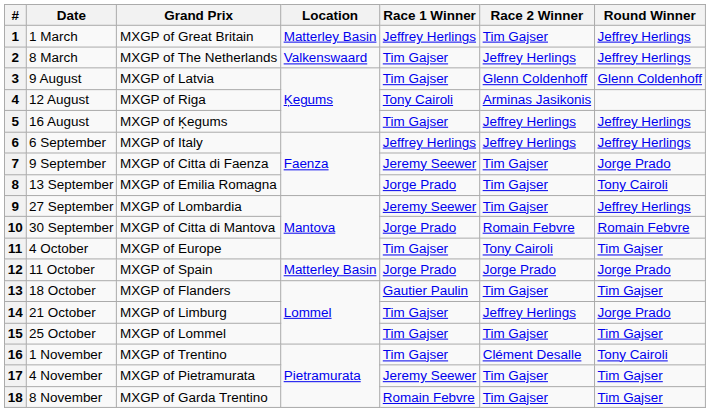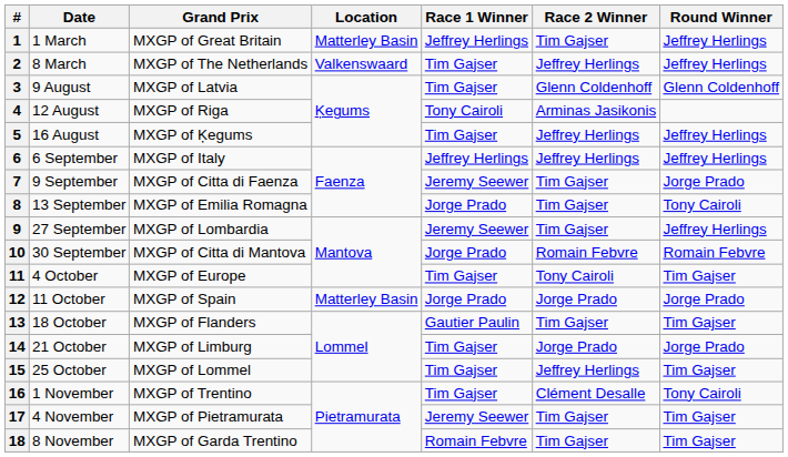 <table class="wikitable" style="font-size: 85%;">
 <tr>
 <th>#</th>
 <th>Date</th>
 <th>Grand Prix</th>
 <th>Location</th>
 <th>Race 1 Winner</th>
 <th>Race 2 Winner</th>
 <th>Round Winner</th>
 </tr>
 <tr>
 <th>1</th>
 <td>1 March</td>
 <td> MXGP of Great Britain</td>
 <td style="white-space: nowrap;"><a href='#'>Matterley Basin</a></td>
 <td> <a href='#'>Jeffrey Herlings</a></td>
 <td> <a href='#'>Tim Gajser</a></td>
 <td> <a href='#'>Jeffrey Herlings</a></td>
 </tr>
 <tr>
 <th>2</th>
 <td>8 March</td>
 <td style="white-space: nowrap;"> MXGP of The Netherlands</td>
 <td><a href='#'>Valkenswaard</a></td>
 <td> <a href='#'>Tim Gajser</a></td>
 <td> <a href='#'>Jeffrey Herlings</a></td>
 <td> <a href='#'>Jeffrey Herlings</a></td>
 </tr>
 <tr>
 <th>3</th>
 <td>9 August</td>
 <td> MXGP of Latvia</td>
 <td rowspan=3><a href='#'>Ķegums</a></td>
 <td> <a href='#'>Tim Gajser</a></td>
 <td style="white-space: nowrap;"> <a href='#'>Glenn Coldenhoff</a></td>
 <td style="white-space: nowrap;"> <a href='#'>Glenn Coldenhoff</a></td>
 </tr>
 <tr>
 <th>4</th>
 <td>12 August</td>
 <td> MXGP of Riga</td>
 <td> <a href='#'>Tony Cairoli</a></td>
 <td style="white-space: nowrap;"> <a href='#'>Arminas Jasikonis</a></td>
 <td></td>
 </tr>
 <tr>
 <th>5</th>
 <td>16 August</td>
 <td> MXGP of Ķegums</td>
 <td> <a href='#'>Tim Gajser</a></td>
 <td> <a href='#'>Jeffrey Herlings</a></td>
 <td> <a href='#'>Jeffrey Herlings</a></td>
 </tr>
 <tr>
 <th>6</th>
 <td>6 September</td>
 <td> MXGP of Italy</td>
 <td rowspan=3><a href='#'>Faenza</a></td>
 <td style="white-space: nowrap;"> <a href='#'>Jeffrey Herlings</a></td>
 <td> <a href='#'>Jeffrey Herlings</a></td>
 <td> <a href='#'>Jeffrey Herlings</a></td>
 </tr>
 <tr>
 <th>7</th>
 <td>9 September</td>
 <td> MXGP of Citta di Faenza</td>
 <td> <a href='#'>Jeremy Seewer</a></td>
 <td> <a href='#'>Tim Gajser</a></td>
 <td> <a href='#'>Jorge Prado</a></td>
 </tr>
 <tr>
 <th>8</th>
 <td style="white-space: nowrap;">13 September</td>
 <td style="white-space: nowrap;"> MXGP of Emilia Romagna</td>
 <td> <a href='#'>Jorge Prado</a></td>
 <td> <a href='#'>Tim Gajser</a></td>
 <td> <a href='#'>Tony Cairoli</a></td>
 </tr>
 <tr>
 <th>9</th>
 <td>27 September</td>
 <td> MXGP of Lombardia</td>
 <td rowspan=3><a href='#'>Mantova</a></td>
 <td> <a href='#'>Jeremy Seewer</a></td>
 <td> <a href='#'>Tim Gajser</a></td>
 <td> <a href='#'>Jeffrey Herlings</a></td>
 </tr>
 <tr>
 <th>10</th>
 <td>30 September</td>
 <td> MXGP of Citta di Mantova</td>
 <td> <a href='#'>Jorge Prado</a></td>
 <td> <a href='#'>Romain Febvre</a></td>
 <td> <a href='#'>Romain Febvre</a></td>
 </tr>
 <tr>
 <th>11</th>
 <td>4 October</td>
 <td> MXGP of Europe</td>
 <td> <a href='#'>Tim Gajser</a></td>
 <td> <a href='#'>Tony Cairoli</a></td>
 <td> <a href='#'>Tim Gajser</a></td>
 </tr>
 <tr>
 <th>12</th>
 <td>11 October</td>
 <td> MXGP of Spain</td>
 <td style="white-space: nowrap;"><a href='#'>Matterley Basin</a></td>
 <td> <a href='#'>Jorge Prado</a></td>
 <td> <a href='#'>Jorge Prado</a></td>
 <td> <a href='#'>Jorge Prado</a></td>
 </tr>
 <tr>
 <th>13</th>
 <td>18 October</td>
 <td> MXGP of Flanders</td>
 <td rowspan=3><a href='#'>Lommel</a></td>
 <td> <a href='#'>Gautier Paulin</a></td>
 <td> <a href='#'>Tim Gajser</a></td>
 <td> <a href='#'>Tim Gajser</a></td>
 </tr>
 <tr>
 <th>14</th>
 <td>21 October</td>
 <td> MXGP of Limburg</td>
 <td> <a href='#'>Tim Gajser</a></td>
-<td> <a href='#'>Jeffrey Herlings</a></td>
+<td> <a href='#'>Jorge Prado</a></td>
 <td> <a href='#'>Jorge Prado</a></td>
 </tr>
 <tr>
 <th>15</th>
 <td>25 October</td>
 <td> MXGP of Lommel</td>
 <td> <a href='#'>Tim Gajser</a></td>
-<td> <a href='#'>Tim Gajser</a></td>
+<td> <a href='#'>Jeffrey Herlings</a></td>
 <td> <a href='#'>Tim Gajser</a></td>
 </tr>
 <tr>
 <th>16</th>
 <td>1 November</td>
 <td> MXGP of Trentino</td>
 <td rowspan=3><a href='#'>Pietramurata</a></td>
 <td> <a href='#'>Tim Gajser</a></td>
 <td> <a href='#'>Clément Desalle</a></td>
 <td> <a href='#'>Tony Cairoli</a></td>
 </tr>
 <tr>
 <th>17</th>
 <td>4 November</td>
 <td> MXGP of Pietramurata</td>
 <td> <a href='#'>Jeremy Seewer</a></td>
 <td> <a href='#'>Tim Gajser</a></td>
 <td> <a href='#'>Tim Gajser</a></td>
 </tr>
 <tr>
 <th>18</th>
 <td>8 November</td>
 <td> MXGP of Garda Trentino</td>
 <td> <a href='#'>Romain Febvre</a></td>
 <td> <a href='#'>Tim Gajser</a></td>
 <td> <a href='#'>Tim Gajser</a></td>
 </tr>
 </table>
